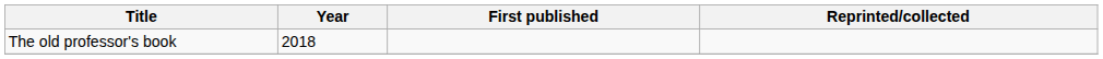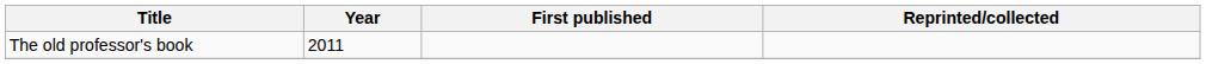 <table class='wikitable sortable' width='90%'>
 <tr>
 <th width=25%>Title</th>
 <th>Year</th>
 <th>First published</th>
 <th>Reprinted/collected</th>
 </tr>
 <tr>
 <td>The old professor's book</td>
-<td>2018</td>
+<td>2011</td>
 <td></td>
 <td></td>
 </tr>
 <tr>
 </tr>
 </table>
